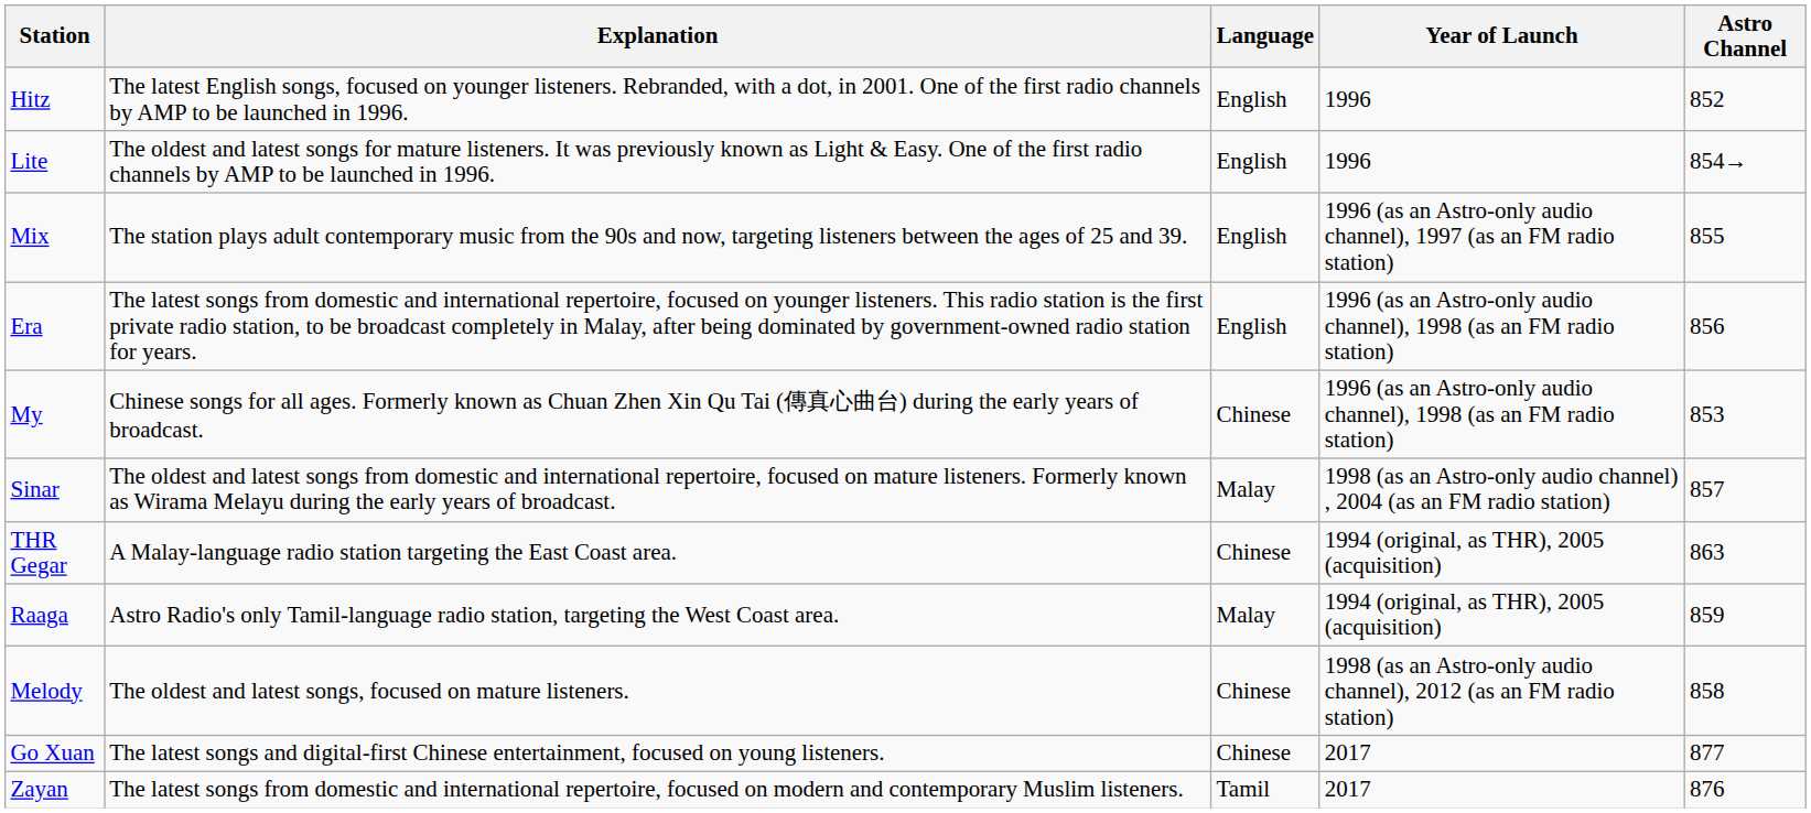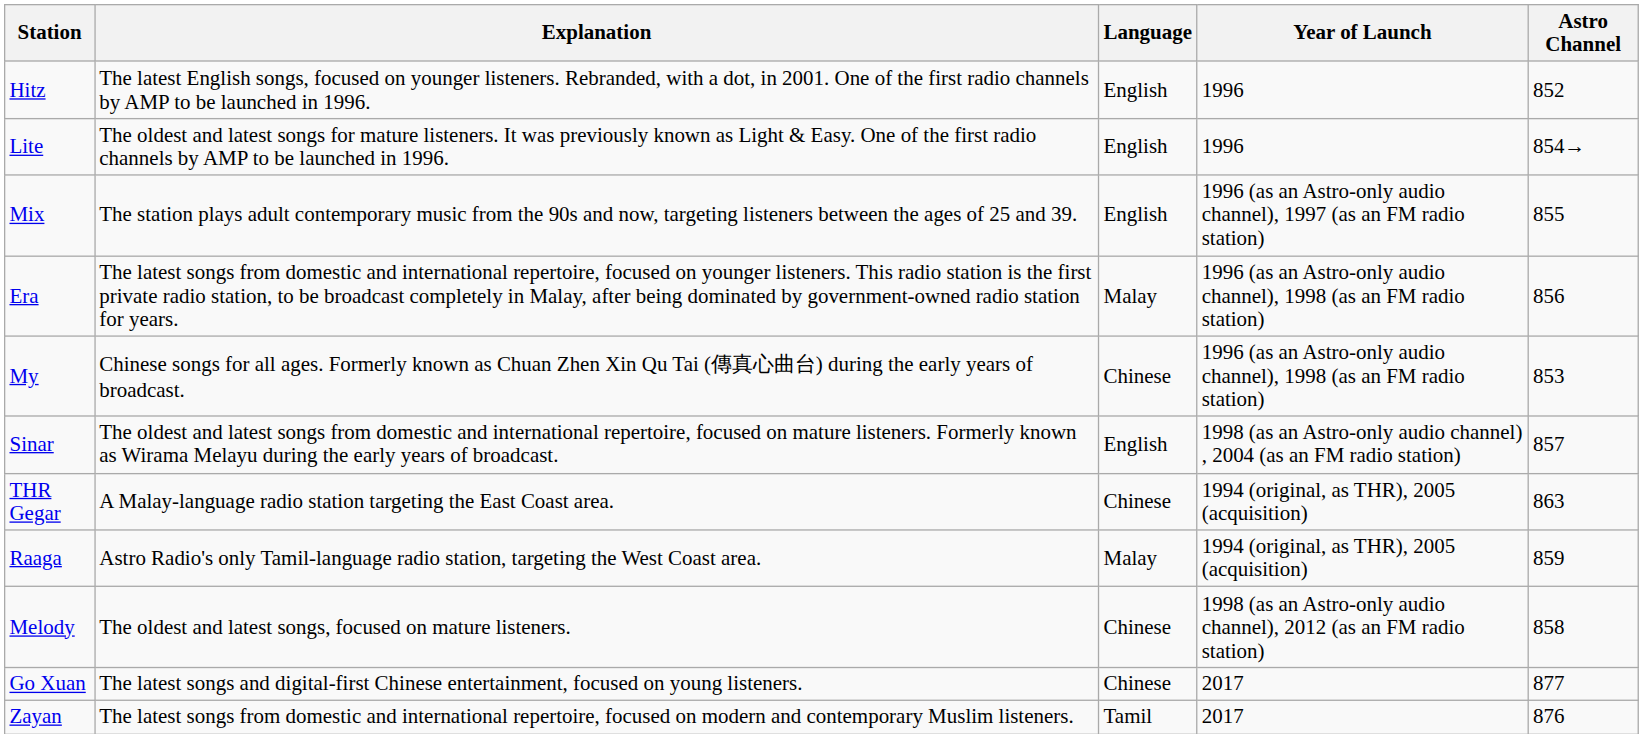 <table class="wikitable">
 <tr>
 <th>Station</th>
 <th>Explanation</th>
 <th>Language</th>
 <th>Year of Launch</th>
 <th>Astro Channel</th>
 </tr>
 <tr>
 <td><a href='#'>Hitz</a></td>
 <td>The latest English songs, focused on younger listeners. Rebranded, with a dot, in 2001. One of the first radio channels by AMP to be launched in 1996.</td>
 <td>English</td>
 <td>1996</td>
 <td>852</td>
 </tr>
 <tr>
 <td><a href='#'>Lite</a></td>
 <td>The oldest and latest songs for mature listeners. It was previously known as Light & Easy. One of the first radio channels by AMP to be launched in 1996.</td>
 <td>English</td>
 <td>1996</td>
 <td>854→</td>
 </tr>
 <tr>
 <td><a href='#'>Mix</a></td>
 <td>The station plays adult contemporary music from the 90s and now, targeting listeners between the ages of 25 and 39.</td>
 <td>English</td>
 <td>1996 (as an Astro-only audio channel), 1997 (as an FM radio station)</td>
 <td>855</td>
 </tr>
 <tr>
 <td><a href='#'>Era</a></td>
 <td>The latest songs from domestic and international repertoire, focused on younger listeners. This radio station is the first private radio station, to be broadcast completely in Malay, after being dominated by government-owned radio station for years.</td>
-<td>English</td>
+<td>Malay</td>
 <td>1996 (as an Astro-only audio channel), 1998 (as an FM radio station)</td>
 <td>856</td>
 </tr>
 <tr>
 <td><a href='#'>My</a></td>
 <td>Chinese songs for all ages. Formerly known as Chuan Zhen Xin Qu Tai (傳真心曲台) during the early years of broadcast.</td>
 <td>Chinese</td>
 <td>1996 (as an Astro-only audio channel), 1998 (as an FM radio station)</td>
 <td>853</td>
 </tr>
 <tr>
 <td><a href='#'>Sinar</a></td>
 <td>The oldest and latest songs from domestic and international repertoire, focused on mature listeners. Formerly known as Wirama Melayu during the early years of broadcast.</td>
-<td>Malay</td>
+<td>English</td>
 <td>1998 (as an Astro-only audio channel) , 2004 (as an FM radio station)</td>
 <td>857</td>
 </tr>
 <tr>
 <td><a href='#'>THR Gegar</a></td>
 <td>A Malay-language radio station targeting the East Coast area.</td>
 <td>Chinese</td>
 <td>1994 (original, as THR), 2005 (acquisition)</td>
 <td>863</td>
 </tr>
 <tr>
 <td><a href='#'>Raaga</a></td>
 <td>Astro Radio's only Tamil-language radio station, targeting the West Coast area.</td>
 <td>Malay</td>
 <td>1994 (original, as THR), 2005 (acquisition)</td>
 <td>859</td>
 </tr>
 <tr>
 <td><a href='#'>Melody</a></td>
 <td>The oldest and latest songs, focused on mature listeners.</td>
 <td>Chinese</td>
 <td>1998 (as an Astro-only audio channel), 2012 (as an FM radio station)</td>
 <td>858</td>
 </tr>
 <tr>
 <td><a href='#'>Go Xuan</a></td>
 <td>The latest songs and digital-first Chinese entertainment, focused on young listeners.</td>
 <td>Chinese</td>
 <td>2017</td>
 <td>877</td>
 </tr>
 <tr>
 <td><a href='#'>Zayan</a></td>
 <td>The latest songs from domestic and international repertoire, focused on modern and contemporary Muslim listeners.</td>
 <td>Tamil</td>
 <td>2017</td>
 <td>876</td>
 </tr>
 </table>
